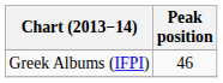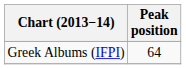 <table class="wikitable sortable plainrowheaders">
 <tr>
 <th scope="col">Chart (2013−14)</th>
 <th scope="col">Peak<br>position</th>
 </tr>
 <tr>
 </tr>
 <tr>
 </tr>
 <tr>
 </tr>
 <tr>
 </tr>
 <tr>
 </tr>
 <tr>
 <td>Greek Albums (<a href='#'>IFPI</a>)</td>
-<td style="text-align:center;">46</td>
+<td style="text-align:center;">64</td>
 </tr>
 <tr>
 </tr>
 <tr>
 </tr>
 <tr>
 </tr>
 <tr>
 </tr>
 <tr>
 </tr>
 <tr>
 </tr>
 </table>
